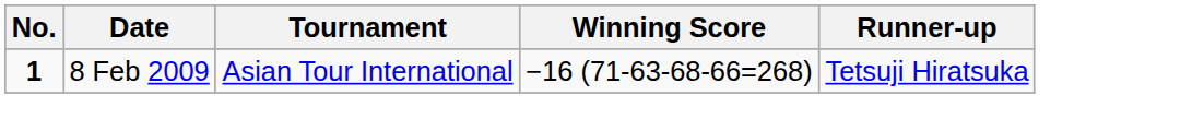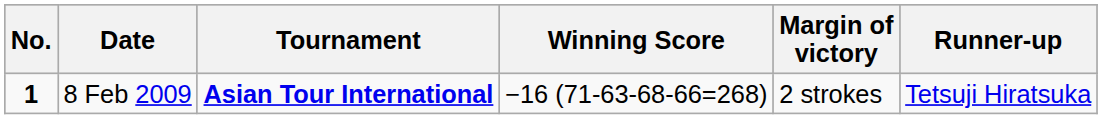 <table class="wikitable" style="font-size:95%;">
 <tr>
 <th>No.</th>
 <th>Date</th>
 <th>Tournament</th>
 <th>Winning Score</th>
+<th>Margin of<br>victory</th>
 <th>Runner-up</th>
 </tr>
 <tr>
 <td align=center><strong>1</strong></td>
 <td align=right>8 Feb <a href='#'>2009</a></td>
-<td><a href='#'>Asian Tour International</a></td>
+<td><strong><a href='#'>Asian Tour International</a></strong></td>
 <td>−16 (71-63-68-66=268)</td>
+<td>2 strokes</td>
 <td> <a href='#'>Tetsuji Hiratsuka</a></td>
 </tr>
 </table>
